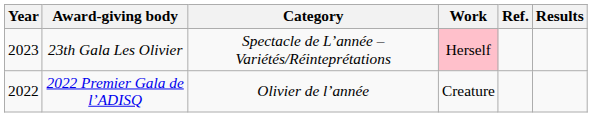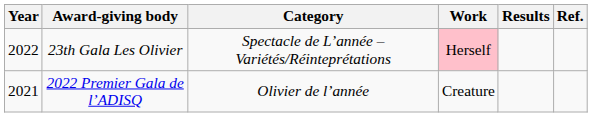 <table class="wikitable sortable" >
 <tr>
 <th>Year</th>
 <th>Award-giving body</th>
 <th>Category</th>
 <th>Work</th>
+<th>Results</th>
 <th>Ref.</th>
-<th>Results</th>
 </tr>
 <tr>
-<td style="text-align:center">2023</td>
+<td style="text-align:center">2022</td>
 <td style="text-align:center"><em>23th Gala Les Olivier</em></td>
 <td style="text-align:center"><em>Spectacle de L’année – Variétés/Réinteprétations</em></td>
 <td style="background: pink; text-align:center">Herself</td>
+<td></td>
 <td style="text-align:center"></td>
-<td></td>
 </tr>
 <tr>
-<td style="text-align:center">2022</td>
+<td style="text-align:center">2021</td>
 <td style="text-align:center"><em><a href='#'>2022 Premier Gala de l’ADISQ</a></em></td>
 <td style="text-align:center"><em>Olivier de l’année</em></td>
 <td style="text-align:center">Creature</td>
+<td></td>
 <td style="text-align:center"></td>
-<td></td>
 </tr>
 </table>
